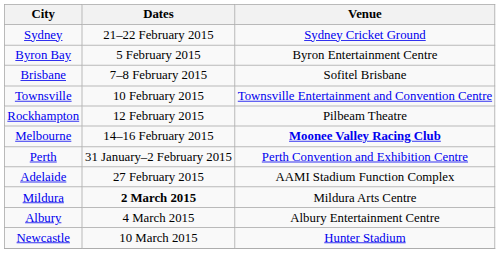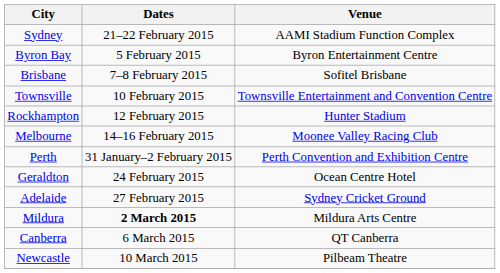 <table class=wikitable style=text-align:center;>
 <tr>
 <th>City</th>
 <th>Dates</th>
 <th>Venue</th>
 </tr>
 <tr>
 <td><a href='#'>Sydney</a></td>
 <td>21–22 February 2015</td>
-<td><a href='#'>Sydney Cricket Ground</a></td>
+<td>AAMI Stadium Function Complex</td>
 </tr>
 <tr>
 <td><a href='#'>Byron Bay</a></td>
 <td>5 February 2015</td>
 <td>Byron Entertainment Centre</td>
 </tr>
 <tr>
 <td><a href='#'>Brisbane</a></td>
 <td>7–8 February 2015</td>
 <td>Sofitel Brisbane</td>
 </tr>
 <tr>
 <td><a href='#'>Townsville</a></td>
 <td>10 February 2015</td>
 <td><a href='#'>Townsville Entertainment and Convention Centre</a></td>
 </tr>
 <tr>
 <td><a href='#'>Rockhampton</a></td>
 <td>12 February 2015</td>
-<td>Pilbeam Theatre</td>
+<td><a href='#'>Hunter Stadium</a></td>
 </tr>
 <tr>
 <td><a href='#'>Melbourne</a></td>
 <td>14–16 February 2015</td>
-<td><strong><a href='#'>Moonee Valley Racing Club</a></strong></td>
+<td><a href='#'>Moonee Valley Racing Club</a></td>
 </tr>
 <tr>
 <td><a href='#'>Perth</a></td>
 <td>31 January–2 February 2015</td>
 <td><a href='#'>Perth Convention and Exhibition Centre</a></td>
 </tr>
 <tr>
+<td><a href='#'>Geraldton</a></td>
+<td>24 February 2015</td>
+<td>Ocean Centre Hotel</td>
+</tr>
+<tr>
 <td><a href='#'>Adelaide</a></td>
 <td>27 February 2015</td>
-<td>AAMI Stadium Function Complex</td>
+<td><a href='#'>Sydney Cricket Ground</a></td>
 </tr>
 <tr>
 <td><a href='#'>Mildura</a></td>
 <td><strong>2 March 2015</strong></td>
 <td>Mildura Arts Centre</td>
 </tr>
 <tr>
-<td><a href='#'>Albury</a></td>
-<td>4 March 2015</td>
-<td>Albury Entertainment Centre</td>
+<td><a href='#'>Canberra</a></td>
+<td>6 March 2015</td>
+<td>QT Canberra</td>
 </tr>
 <tr>
 <td><a href='#'>Newcastle</a></td>
 <td>10 March 2015</td>
-<td><a href='#'>Hunter Stadium</a></td>
+<td>Pilbeam Theatre</td>
 </tr>
 <tr>
 </tr>
 </table>
